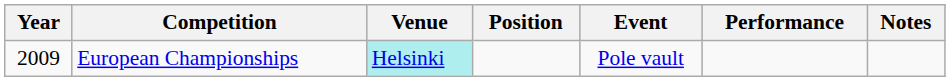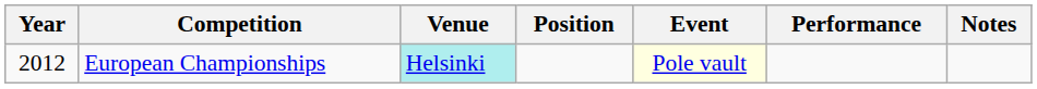 <table class="wikitable" width=50% style="font-size:90%; text-align:center;">
 <tr>
 <th>Year</th>
 <th>Competition</th>
 <th>Venue</th>
 <th>Position</th>
 <th>Event</th>
 <th>Performance</th>
 <th>Notes</th>
 </tr>
 <tr>
-<td>2009</td>
+<td>2012</td>
 <td align=left><a href='#'>European Championships</a></td>
 <td align=left style="background: paleturquoise;"> <a href='#'>Helsinki</a></td>
 <td></td>
-<td><a href='#'>Pole vault</a></td>
+<td style="background: lightyellow;"><a href='#'>Pole vault</a></td>
 <td></td>
 <td></td>
 </tr>
 </table>
